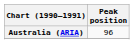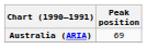 <table class="wikitable sortable plainrowheaders" style="text-align:center">
 <tr>
 <th>Chart (1990–1991)</th>
 <th>Peak<br>position</th>
 </tr>
 <tr>
 <th scope="row">Australia (<a href='#'>ARIA</a>)</th>
-<td>96</td>
+<td>69</td>
 </tr>
 <tr>
 </tr>
 <tr>
 </tr>
 <tr>
 </tr>
 <tr>
 </tr>
 <tr>
 </tr>
 <tr>
 </tr>
 </table>
